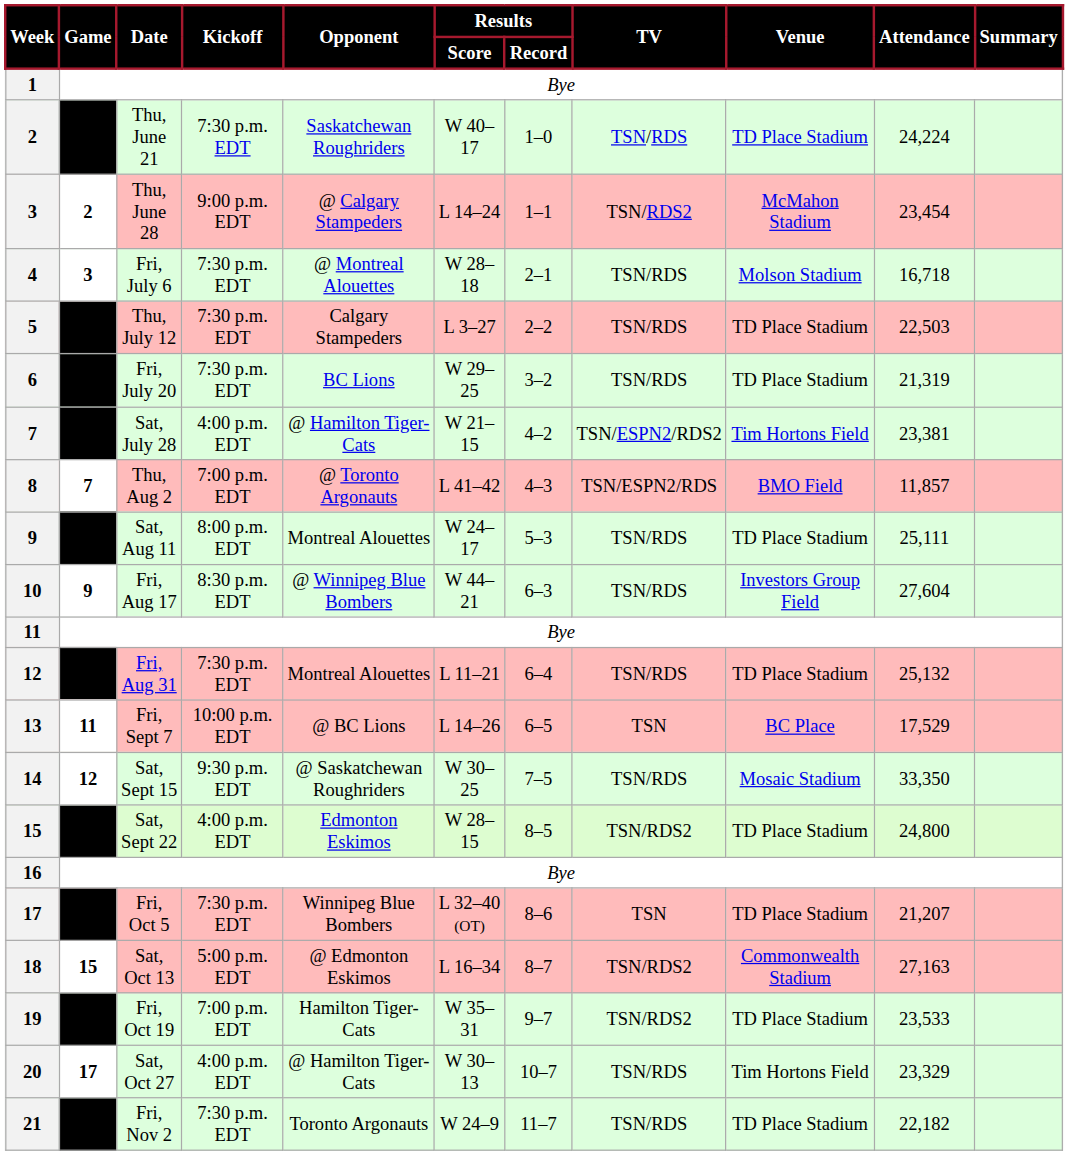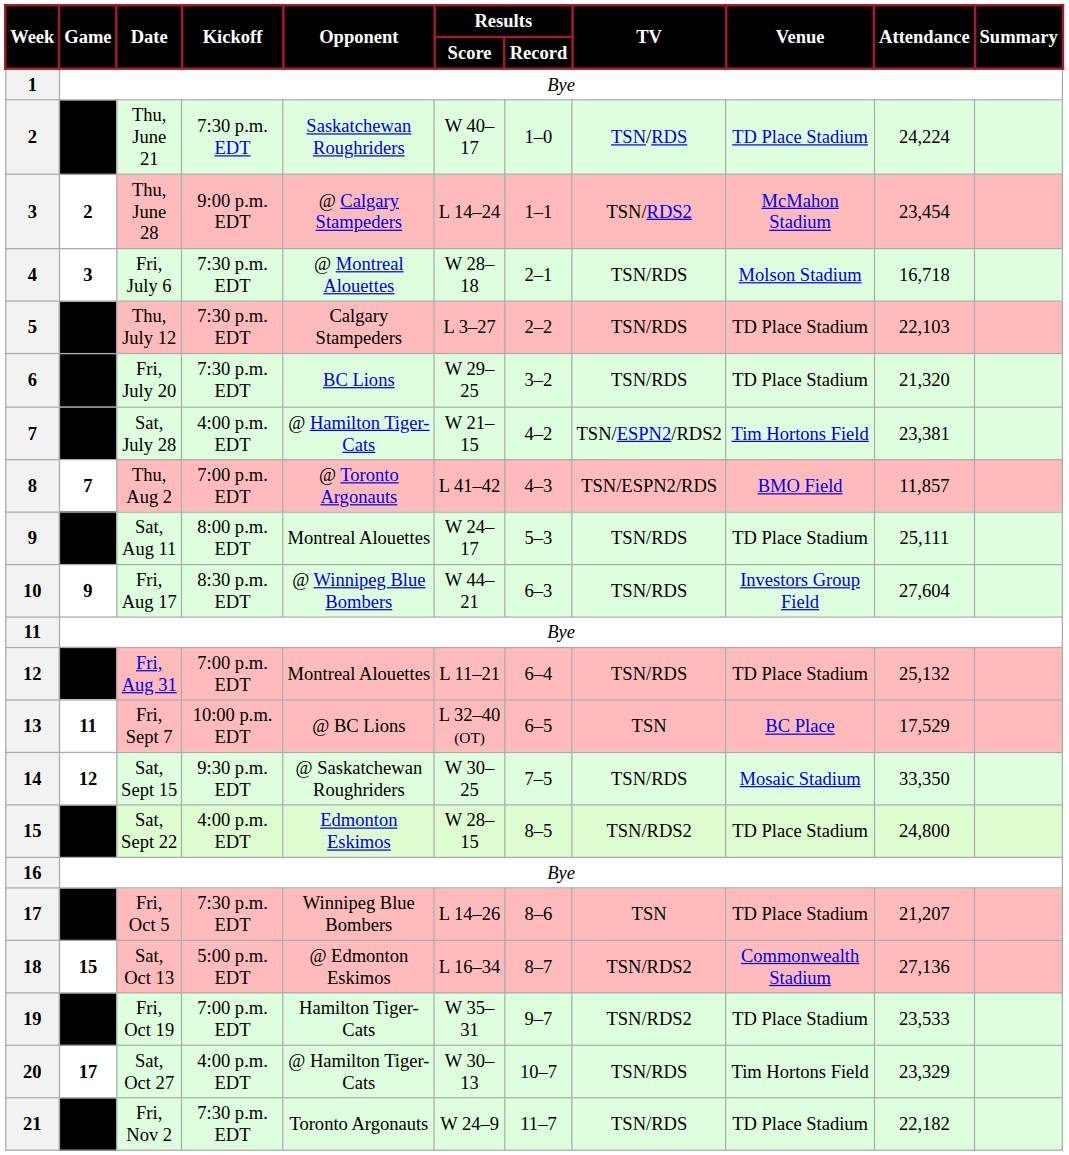 <table class="wikitable" style="font-size: 95%;">
 <tr>
 <th scope="col" style="background:#000000;color:#FFFFFF;border:2px solid #A6192E;" rowspan=2>Week</th>
 <th scope="col" style="background:#000000;color:#FFFFFF;border:2px solid #A6192E;" rowspan=2>Game</th>
 <th scope="col" style="background:#000000;color:#FFFFFF;border:2px solid #A6192E;" rowspan=2>Date</th>
 <th scope="col" style="background:#000000;color:#FFFFFF;border:2px solid #A6192E;" rowspan=2>Kickoff</th>
 <th scope="col" style="background:#000000;color:#FFFFFF;border:2px solid #A6192E;" rowspan=2>Opponent</th>
 <th scope="col" style="background:#000000;color:#FFFFFF;border:2px solid #A6192E;" colspan=2>Results</th>
 <th scope="col" style="background:#000000;color:#FFFFFF;border:2px solid #A6192E;" rowspan=2>TV</th>
 <th scope="col" style="background:#000000;color:#FFFFFF;border:2px solid #A6192E;" rowspan=2>Venue</th>
 <th scope="col" style="background:#000000;color:#FFFFFF;border:2px solid #A6192E;" rowspan=2>Attendance</th>
 <th scope="col" style="background:#000000;color:#FFFFFF;border:2px solid #A6192E;" rowspan=2>Summary</th>
 </tr>
 <tr>
 <th scope="col" style="background:#000000;color:#FFFFFF;border:2px solid #A6192E;">Score</th>
 <th scope="col" style="background:#000000;color:#FFFFFF;border:2px solid #A6192E;">Record</th>
 </tr>
 <tr align="center" bgcolor="#ffffff">
 <th align="center">1</th>
 <td colspan=10 align="center" valign="middle"><em>Bye</em></td>
 </tr>
 <tr align="center" bgcolor="#ddffdd">
 <th align="center">2</th>
 <th style="text-align:center; background:black;"><span>1</span></th>
 <td align="center">Thu, June 21</td>
 <td align="center">7:30 p.m. <a href='#'>EDT</a></td>
 <td align="center"><a href='#'>Saskatchewan Roughriders</a></td>
 <td align="center">W 40–17</td>
 <td align="center">1–0</td>
 <td align="center"><a href='#'>TSN</a>/<a href='#'>RDS</a></td>
 <td align="center"><a href='#'>TD Place Stadium</a></td>
 <td align="center">24,224</td>
 <td align="center"></td>
 </tr>
 <tr align="center" bgcolor="#ffbbbb">
 <th align="center">3</th>
 <th style="text-align:center; background:white;"><span>2</span></th>
 <td align="center">Thu, June 28</td>
 <td align="center">9:00 p.m. EDT</td>
 <td align="center">@ <a href='#'>Calgary Stampeders</a></td>
 <td align="center">L 14–24</td>
 <td align="center">1–1</td>
 <td align="center">TSN/<a href='#'>RDS2</a></td>
 <td align="center"><a href='#'>McMahon Stadium</a></td>
 <td align="center">23,454</td>
 <td align="center"></td>
 </tr>
 <tr align="center" bgcolor="#ddffdd">
 <th align="center">4</th>
 <th style="text-align:center; background:white;"><span>3</span></th>
 <td align="center">Fri, July 6</td>
 <td align="center">7:30 p.m. EDT</td>
 <td align="center">@ <a href='#'>Montreal Alouettes</a></td>
 <td align="center">W 28–18</td>
 <td align="center">2–1</td>
 <td align="center">TSN/RDS</td>
 <td align="center"><a href='#'>Molson Stadium</a></td>
 <td align="center">16,718</td>
 <td align="center"></td>
 </tr>
 <tr align="center" bgcolor="#ffbbbb">
 <th align="center">5</th>
 <th style="text-align:center; background:black;"><span>4</span></th>
 <td align="center">Thu, July 12</td>
 <td align="center">7:30 p.m. EDT</td>
 <td align="center">Calgary Stampeders</td>
 <td align="center">L 3–27</td>
 <td align="center">2–2</td>
 <td align="center">TSN/RDS</td>
 <td align="center">TD Place Stadium</td>
-<td align="center">22,503</td>
+<td align="center">22,103</td>
 <td align="center"></td>
 </tr>
 <tr align="center" bgcolor="#ddffdd">
 <th align="center">6</th>
 <th style="text-align:center; background:black;"><span>5</span></th>
 <td align="center">Fri, July 20</td>
 <td align="center">7:30 p.m. EDT</td>
 <td align="center"><a href='#'>BC Lions</a></td>
 <td align="center">W 29–25</td>
 <td align="center">3–2</td>
 <td align="center">TSN/RDS</td>
 <td align="center">TD Place Stadium</td>
-<td align="center">21,319</td>
+<td align="center">21,320</td>
 <td align="center"></td>
 </tr>
 <tr align="center" bgcolor="#ddffdd">
 <th align="center">7</th>
 <th style="text-align:center; background:black;"><span>6</span></th>
 <td align="center">Sat, July 28</td>
 <td align="center">4:00 p.m. EDT</td>
 <td align="center">@ <a href='#'>Hamilton Tiger-Cats</a></td>
 <td align="center">W 21–15</td>
 <td align="center">4–2</td>
 <td align="center">TSN/<a href='#'>ESPN2</a>/RDS2</td>
 <td align="center"><a href='#'>Tim Hortons Field</a></td>
 <td align="center">23,381</td>
 <td align="center"></td>
 </tr>
 <tr align="center" bgcolor="#ffbbbb">
 <th align="center">8</th>
 <th style="text-align:center; background:white;"><span>7</span></th>
 <td align="center">Thu, Aug 2</td>
 <td align="center">7:00 p.m. EDT</td>
 <td align="center">@ <a href='#'>Toronto Argonauts</a></td>
 <td align="center">L 41–42</td>
 <td align="center">4–3</td>
 <td align="center">TSN/ESPN2/RDS</td>
 <td align="center"><a href='#'>BMO Field</a></td>
 <td align="center">11,857</td>
 <td align="center"></td>
 </tr>
 <tr align="center" bgcolor="#ddffdd">
 <th align="center">9</th>
 <th style="text-align:center; background:black;"><span>8</span></th>
 <td align="center">Sat, Aug 11</td>
 <td align="center">8:00 p.m. EDT</td>
 <td align="center">Montreal Alouettes</td>
 <td align="center">W 24–17</td>
 <td align="center">5–3</td>
 <td align="center">TSN/RDS</td>
 <td align="center">TD Place Stadium</td>
 <td align="center">25,111</td>
 <td align="center"></td>
 </tr>
 <tr align="center" bgcolor="#ddffdd">
 <th align="center">10</th>
 <th style="text-align:center; background:white;"><span>9</span></th>
 <td align="center">Fri, Aug 17</td>
 <td align="center">8:30 p.m. EDT</td>
 <td align="center">@ <a href='#'>Winnipeg Blue Bombers</a></td>
 <td align="center">W 44–21</td>
 <td align="center">6–3</td>
 <td align="center">TSN/RDS</td>
 <td align="center"><a href='#'>Investors Group Field</a></td>
 <td align="center">27,604</td>
 <td align="center"></td>
 </tr>
 <tr align="center" bgcolor="#ffffff">
 <th align="center">11</th>
 <td colspan=10 align="center" valign="middle"><em>Bye</em></td>
 </tr>
 <tr align="center" bgcolor="#ffbbbb">
 <th align="center">12</th>
 <th style="text-align:center; background:black;"><span>10</span></th>
 <td align="center"><a href='#'>Fri, Aug 31</a></td>
-<td align="center">7:30 p.m. EDT</td>
+<td align="center">7:00 p.m. EDT</td>
 <td align="center">Montreal Alouettes</td>
 <td align="center">L 11–21</td>
 <td align="center">6–4</td>
 <td align="center">TSN/RDS</td>
 <td align="center">TD Place Stadium</td>
 <td align="center">25,132</td>
 <td align="center"></td>
 </tr>
 <tr align="center" bgcolor="#ffbbbb">
 <th align="center">13</th>
 <th style="text-align:center; background:white;"><span>11</span></th>
 <td align="center">Fri, Sept 7</td>
 <td align="center">10:00 p.m. EDT</td>
 <td align="center">@ BC Lions</td>
-<td align="center">L 14–26</td>
+<td align="center">L 32–40 <small>(OT)</small></td>
 <td align="center">6–5</td>
 <td align="center">TSN</td>
 <td align="center"><a href='#'>BC Place</a></td>
 <td align="center">17,529</td>
 <td align="center"></td>
 </tr>
 <tr align="center" bgcolor="#ddffdd">
 <th align="center">14</th>
 <th style="text-align:center; background:white;"><span>12</span></th>
 <td align="center">Sat, Sept 15</td>
 <td align="center">9:30 p.m. EDT</td>
 <td align="center">@ Saskatchewan Roughriders</td>
 <td align="center">W 30–25</td>
 <td align="center">7–5</td>
 <td align="center">TSN/RDS</td>
 <td align="center"><a href='#'>Mosaic Stadium</a></td>
 <td align="center">33,350</td>
 <td align="center"></td>
 </tr>
 <tr align="center" bgcolor="#ddffddd">
 <th align="center">15</th>
 <th style="text-align:center; background:black;"><span>13</span></th>
 <td align="center">Sat, Sept 22</td>
 <td align="center">4:00 p.m. EDT</td>
 <td align="center"><a href='#'>Edmonton Eskimos</a></td>
 <td align="center">W 28–15</td>
 <td align="center">8–5</td>
 <td align="center">TSN/RDS2</td>
 <td align="center">TD Place Stadium</td>
 <td align="center">24,800</td>
 <td align="center"></td>
 </tr>
 <tr align="center" bgcolor="#ffffff">
 <th align="center">16</th>
 <td colspan=10 align="center" valign="middle"><em>Bye</em></td>
 </tr>
 <tr align="center" bgcolor="#ffbbbb">
 <th align="center">17</th>
 <th style="text-align:center; background:black;"><span>14</span></th>
 <td align="center">Fri, Oct 5</td>
 <td align="center">7:30 p.m. EDT</td>
 <td align="center">Winnipeg Blue Bombers</td>
-<td align="center">L 32–40 <small>(OT)</small></td>
+<td align="center">L 14–26</td>
 <td align="center">8–6</td>
 <td align="center">TSN</td>
 <td align="center">TD Place Stadium</td>
 <td align="center">21,207</td>
 <td align="center"></td>
 </tr>
 <tr align="center" bgcolor="#ffbbbb">
 <th align="center">18</th>
 <th style="text-align:center; background:white;"><span>15</span></th>
 <td align="center">Sat, Oct 13</td>
 <td align="center">5:00 p.m. EDT</td>
 <td align="center">@ Edmonton Eskimos</td>
 <td align="center">L 16–34</td>
 <td align="center">8–7</td>
 <td align="center">TSN/RDS2</td>
 <td align="center"><a href='#'>Commonwealth Stadium</a></td>
-<td align="center">27,163</td>
+<td align="center">27,136</td>
 <td align="center"></td>
 </tr>
 <tr align="center" bgcolor="#ddffdd">
 <th align="center">19</th>
 <th style="text-align:center; background:black;"><span>16</span></th>
 <td align="center">Fri, Oct 19</td>
 <td align="center">7:00 p.m. EDT</td>
 <td align="center">Hamilton Tiger-Cats</td>
 <td align="center">W 35–31</td>
 <td align="center">9–7</td>
 <td align="center">TSN/RDS2</td>
 <td align="center">TD Place Stadium</td>
 <td align="center">23,533</td>
 <td align="center"></td>
 </tr>
 <tr align="center" bgcolor="#ddffdd">
 <th align="center">20</th>
 <th style="text-align:center; background:white;"><span>17</span></th>
 <td align="center">Sat, Oct 27</td>
 <td align="center">4:00 p.m. EDT</td>
 <td align="center">@ Hamilton Tiger-Cats</td>
 <td align="center">W 30–13</td>
 <td align="center">10–7</td>
 <td align="center">TSN/RDS</td>
 <td align="center">Tim Hortons Field</td>
 <td align="center">23,329</td>
 <td align="center"></td>
 </tr>
 <tr align="center" bgcolor="#ddffdd">
 <th align="center">21</th>
 <th style="text-align:center; background:black;"><span>18</span></th>
 <td align="center">Fri, Nov 2</td>
 <td align="center">7:30 p.m. EDT</td>
 <td align="center">Toronto Argonauts</td>
 <td align="center">W 24–9</td>
 <td align="center">11–7</td>
 <td align="center">TSN/RDS</td>
 <td align="center">TD Place Stadium</td>
 <td align="center">22,182</td>
 <td align="center"></td>
 </tr>
 </table>
